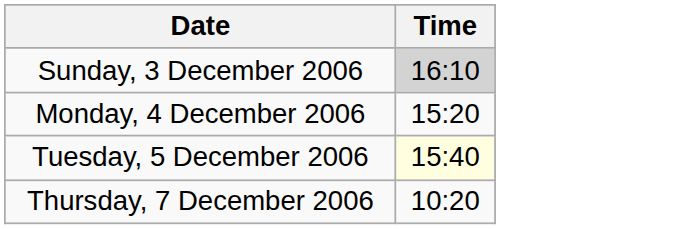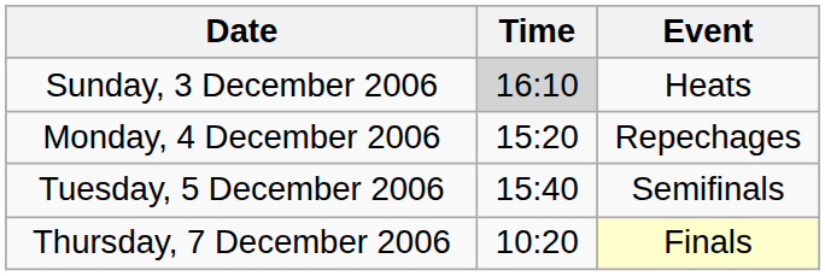 <table class = "wikitable" style="text-align:center;">
 <tr>
 <th width=220>Date</th>
 <th width=50>Time</th>
+<th width=100>Event</th>
 </tr>
 <tr>
 <td>Sunday, 3 December 2006</td>
 <td style="background: lightgrey;">16:10</td>
+<td>Heats</td>
 </tr>
 <tr>
 <td>Monday, 4 December 2006</td>
 <td>15:20</td>
+<td>Repechages</td>
 </tr>
 <tr>
 <td>Tuesday, 5 December 2006</td>
-<td style="background: lightyellow;">15:40</td>
+<td>15:40</td>
+<td>Semifinals</td>
 </tr>
 <tr>
 <td>Thursday, 7 December 2006</td>
 <td>10:20</td>
+<td bgcolor=ffffcc>Finals</td>
 </tr>
 </table>
